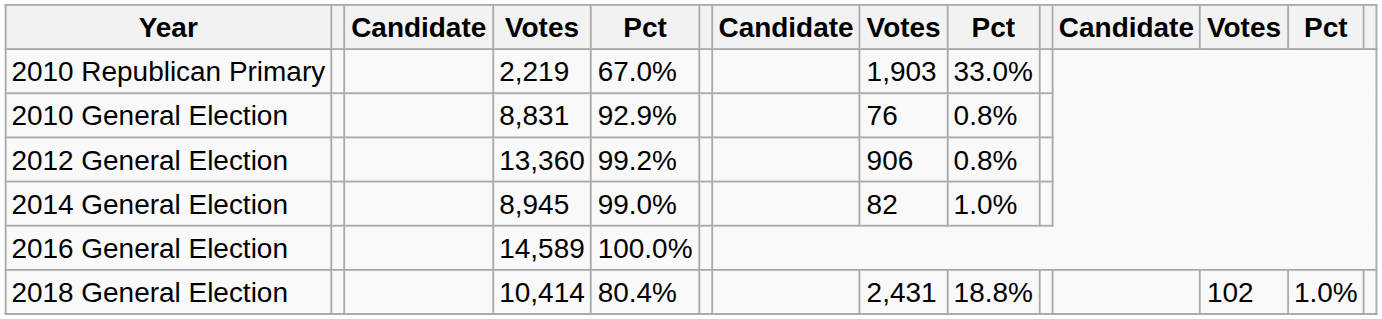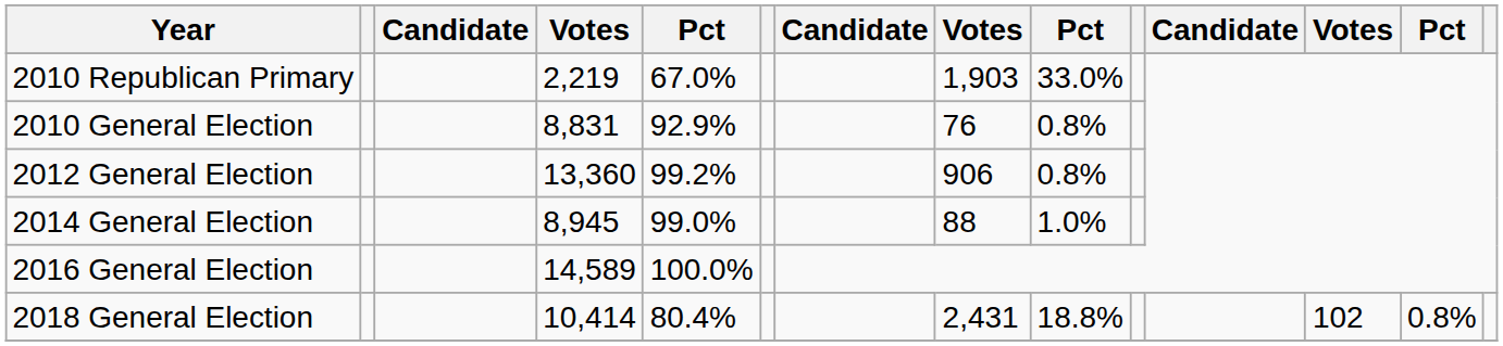 <table class="wikitable" style="margin:0.5em ; font-size:95%">
 <tr>
 <th>Year</th>
 <th></th>
 <th>Candidate</th>
 <th>Votes</th>
 <th>Pct</th>
 <th></th>
 <th>Candidate</th>
 <th>Votes</th>
 <th>Pct</th>
 <th></th>
 <th>Candidate</th>
 <th>Votes</th>
 <th>Pct</th>
 <th></th>
 </tr>
 <tr>
 <td>2010 Republican Primary</td>
 <td></td>
 <td></td>
 <td>2,219</td>
 <td>67.0%</td>
 <td></td>
 <td></td>
 <td>1,903</td>
 <td>33.0%</td>
 <td></td>
 </tr>
 <tr>
 <td>2010 General Election</td>
 <td></td>
 <td></td>
 <td>8,831</td>
 <td>92.9%</td>
 <td></td>
 <td></td>
 <td>76</td>
 <td>0.8%</td>
 <td></td>
 </tr>
 <tr>
 <td>2012 General Election</td>
 <td></td>
 <td></td>
 <td>13,360</td>
 <td>99.2%</td>
 <td></td>
 <td></td>
 <td>906</td>
 <td>0.8%</td>
 <td></td>
 </tr>
 <tr>
 <td>2014 General Election</td>
 <td></td>
 <td></td>
 <td>8,945</td>
 <td>99.0%</td>
 <td></td>
 <td></td>
-<td>82</td>
+<td>88</td>
 <td>1.0%</td>
 <td></td>
 </tr>
 <tr>
 <td>2016 General Election</td>
 <td></td>
 <td></td>
 <td>14,589</td>
 <td>100.0%</td>
 <td></td>
 </tr>
 <tr>
 <td>2018 General Election</td>
 <td></td>
 <td></td>
 <td>10,414</td>
 <td>80.4%</td>
 <td></td>
 <td></td>
 <td>2,431</td>
 <td>18.8%</td>
 <td></td>
 <td></td>
 <td>102</td>
-<td>1.0%</td>
+<td>0.8%</td>
 <td></td>
 </tr>
 <tr>
 </tr>
 </table>
